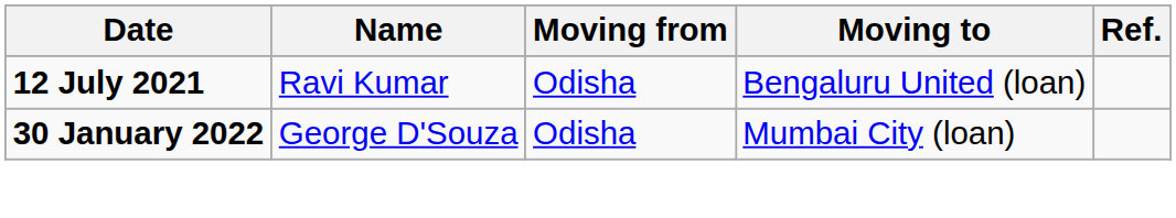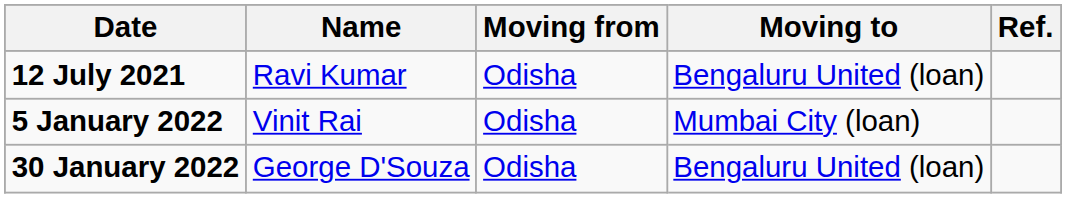 <table class="wikitable plainrowheaders" style="text-align:center; text-align:left">
 <tr>
 <th>Date</th>
 <th>Name</th>
 <th>Moving from</th>
 <th>Moving to</th>
 <th>Ref.</th>
 </tr>
 <tr>
 <td><strong>12 July 2021</strong></td>
 <td> <a href='#'>Ravi Kumar</a></td>
 <td><a href='#'>Odisha</a></td>
 <td> <a href='#'>Bengaluru United</a> (loan)</td>
 <td></td>
 </tr>
 <tr>
-<td><strong>30 January 2022</strong></td>
-<td> <a href='#'>George D'Souza</a></td>
+<td><strong>5 January 2022</strong></td>
+<td> <a href='#'>Vinit Rai</a></td>
 <td><a href='#'>Odisha</a></td>
 <td><a href='#'>Mumbai City</a> (loan)</td>
 <td></td>
 </tr>
+<tr>
+<td><strong>30 January 2022</strong></td>
+<td> <a href='#'>George D'Souza</a></td>
+<td><a href='#'>Odisha</a></td>
+<td> <a href='#'>Bengaluru United</a> (loan)</td>
+<td></td>
+</tr>
 </table>
